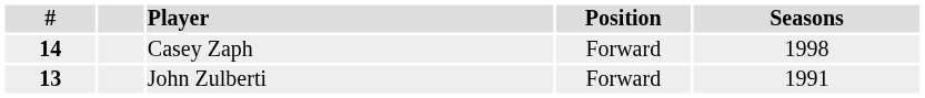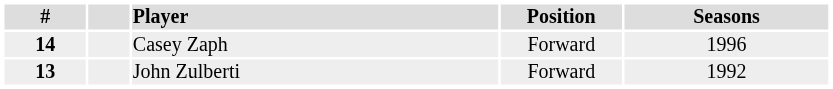 <table width=75%>
 <tr bgcolor="#dddddd">
 <th width=10%>#</th>
 <th width=5%></th>
 <td align=left!!width=10%><strong>Player</strong></td>
 <th width=15%>Position</th>
 <th width=25%>Seasons</th>
 </tr>
 <tr bgcolor="#eeeeee">
 <td align=center><strong>14</strong></td>
 <td align=center></td>
 <td>Casey Zaph</td>
 <td align=center>Forward</td>
-<td align=center>1998</td>
+<td align=center>1996</td>
 </tr>
 <tr bgcolor="#eeeeee">
 <td align=center><strong>13</strong></td>
 <td align=center></td>
 <td>John Zulberti</td>
 <td align=center>Forward</td>
-<td align=center>1991</td>
+<td align=center>1992</td>
 </tr>
 </table>
